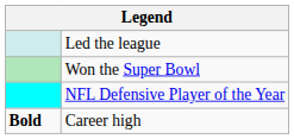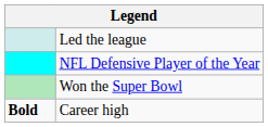 <table class="wikitable">
 <tr>
 <th colspan="2">Legend</th>
 </tr>
 <tr>
 <td style="background:#cfecec; width:3em;"></td>
 <td>Led the league</td>
 </tr>
 <tr>
+<td style="background:#00ffff; width:3em;"></td>
+<td><a href='#'>NFL Defensive Player of the Year</a></td>
+</tr>
+<tr>
 <td style="background:#afe6ba; width:3em;"></td>
 <td>Won the <a href='#'>Super Bowl</a></td>
-</tr>
-<tr>
-<td style="background:#00ffff; width:3em;"></td>
-<td><a href='#'>NFL Defensive Player of the Year</a></td>
 </tr>
 <tr>
 <td><strong>Bold</strong></td>
 <td>Career high</td>
 </tr>
 </table>
